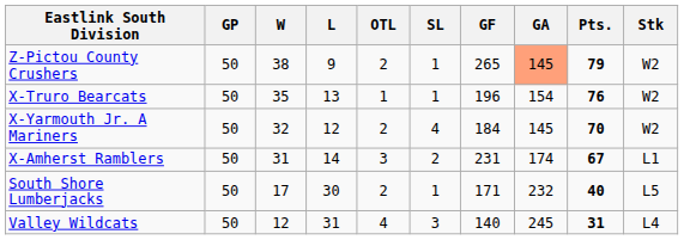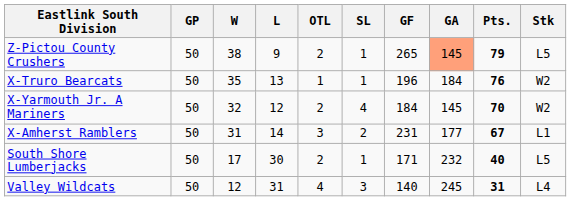 <table class="wikitable sortable">
 <tr>
 <td class="unsortable" align=center bgcolor=#F2F2F2 style="width: 16.94em"><strong>Eastlink South Division</strong></td>
 <th style="width: 4em">GP</th>
 <th style="width: 4em">W</th>
 <th style="width: 4em">L</th>
 <th style="width: 4em">OTL</th>
 <th style="width: 4em">SL</th>
 <th style="width: 4em">GF</th>
 <th style="width: 4em">GA</th>
 <th style="width: 4em">Pts.</th>
 <th style="width: 4em">Stk</th>
 </tr>
 <tr align=center>
 <td align=left><a href='#'>Z-Pictou County Crushers</a></td>
 <td> 50</td>
 <td> 38</td>
 <td> 9</td>
 <td> 2</td>
 <td> 1</td>
 <td> 265</td>
 <td style="background: lightsalmon;"> 145</td>
 <td> <strong>79</strong></td>
-<td> W2</td>
+<td> L5</td>
 </tr>
 <tr align=center>
 <td align=left><a href='#'>X-Truro Bearcats</a></td>
 <td> 50</td>
 <td> 35</td>
 <td> 13</td>
 <td> 1</td>
 <td> 1</td>
 <td> 196</td>
-<td> 154</td>
+<td> 184</td>
 <td> <strong>76</strong></td>
 <td> W2</td>
 </tr>
 <tr align=center>
 <td align=left><a href='#'>X-Yarmouth Jr. A Mariners</a></td>
 <td> 50</td>
 <td> 32</td>
 <td> 12</td>
 <td> 2</td>
 <td> 4</td>
 <td> 184</td>
 <td> 145</td>
 <td> <strong>70</strong></td>
 <td> W2</td>
 </tr>
 <tr align=center>
 <td align=left><a href='#'>X-Amherst Ramblers</a></td>
 <td> 50</td>
 <td> 31</td>
 <td> 14</td>
 <td> 3</td>
 <td> 2</td>
 <td> 231</td>
-<td> 174</td>
+<td> 177</td>
 <td> <strong>67</strong></td>
 <td> L1</td>
 </tr>
 <tr align=center>
 <td align=left><a href='#'>South Shore Lumberjacks</a></td>
 <td> 50</td>
 <td> 17</td>
 <td> 30</td>
 <td> 2</td>
 <td> 1</td>
 <td> 171</td>
 <td> 232</td>
 <td> <strong>40</strong></td>
 <td> L5</td>
 </tr>
 <tr align=center>
 <td align=left><a href='#'>Valley Wildcats</a></td>
 <td> 50</td>
 <td> 12</td>
 <td> 31</td>
 <td> 4</td>
 <td> 3</td>
 <td> 140</td>
 <td> 245</td>
 <td> <strong>31</strong></td>
 <td> L4</td>
 </tr>
 </table>
